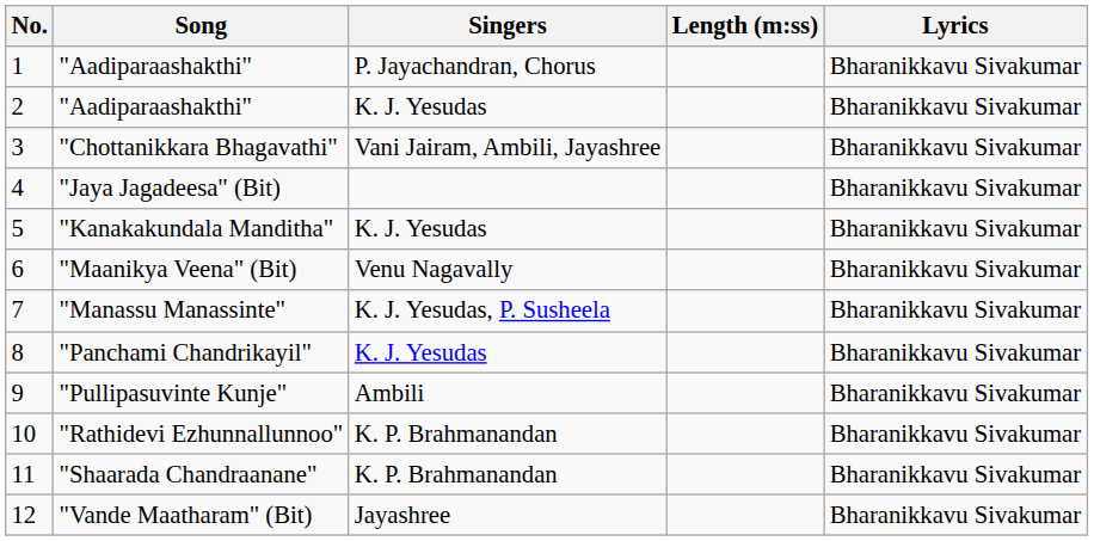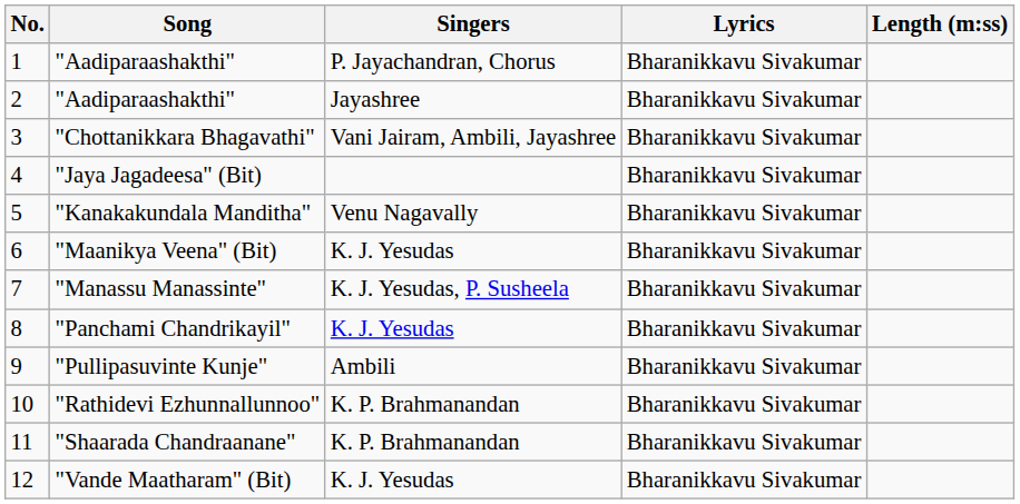 <table class="wikitable" style="font-size:95%;">
 <tr>
 <th>No.</th>
 <th>Song</th>
 <th>Singers</th>
+<th>Lyrics</th>
 <th>Length (m:ss)</th>
-<th>Lyrics</th>
 </tr>
 <tr>
 <td>1</td>
 <td>"Aadiparaashakthi"</td>
 <td>P. Jayachandran, Chorus</td>
+<td>Bharanikkavu Sivakumar</td>
 <td></td>
-<td>Bharanikkavu Sivakumar</td>
 </tr>
 <tr>
 <td>2</td>
 <td>"Aadiparaashakthi"</td>
-<td>K. J. Yesudas</td>
+<td>Jayashree</td>
+<td>Bharanikkavu Sivakumar</td>
 <td></td>
-<td>Bharanikkavu Sivakumar</td>
 </tr>
 <tr>
 <td>3</td>
 <td>"Chottanikkara Bhagavathi"</td>
 <td>Vani Jairam, Ambili, Jayashree</td>
+<td>Bharanikkavu Sivakumar</td>
 <td></td>
-<td>Bharanikkavu Sivakumar</td>
 </tr>
 <tr>
 <td>4</td>
 <td>"Jaya Jagadeesa" (Bit)</td>
 <td></td>
+<td>Bharanikkavu Sivakumar</td>
 <td></td>
-<td>Bharanikkavu Sivakumar</td>
 </tr>
 <tr>
 <td>5</td>
 <td>"Kanakakundala Manditha"</td>
-<td>K. J. Yesudas</td>
+<td>Venu Nagavally</td>
+<td>Bharanikkavu Sivakumar</td>
 <td></td>
-<td>Bharanikkavu Sivakumar</td>
 </tr>
 <tr>
 <td>6</td>
 <td>"Maanikya Veena" (Bit)</td>
-<td>Venu Nagavally</td>
+<td>K. J. Yesudas</td>
+<td>Bharanikkavu Sivakumar</td>
 <td></td>
-<td>Bharanikkavu Sivakumar</td>
 </tr>
 <tr>
 <td>7</td>
 <td>"Manassu Manassinte"</td>
 <td>K. J. Yesudas, <a href='#'>P. Susheela</a></td>
+<td>Bharanikkavu Sivakumar</td>
 <td></td>
-<td>Bharanikkavu Sivakumar</td>
 </tr>
 <tr>
 <td>8</td>
 <td>"Panchami Chandrikayil"</td>
 <td><a href='#'>K. J. Yesudas</a></td>
+<td>Bharanikkavu Sivakumar</td>
 <td></td>
-<td>Bharanikkavu Sivakumar</td>
 </tr>
 <tr>
 <td>9</td>
 <td>"Pullipasuvinte Kunje"</td>
 <td>Ambili</td>
+<td>Bharanikkavu Sivakumar</td>
 <td></td>
-<td>Bharanikkavu Sivakumar</td>
 </tr>
 <tr>
 <td>10</td>
 <td>"Rathidevi Ezhunnallunnoo"</td>
 <td>K. P. Brahmanandan</td>
+<td>Bharanikkavu Sivakumar</td>
 <td></td>
-<td>Bharanikkavu Sivakumar</td>
 </tr>
 <tr>
 <td>11</td>
 <td>"Shaarada Chandraanane"</td>
 <td>K. P. Brahmanandan</td>
+<td>Bharanikkavu Sivakumar</td>
 <td></td>
-<td>Bharanikkavu Sivakumar</td>
 </tr>
 <tr>
 <td>12</td>
 <td>"Vande Maatharam" (Bit)</td>
-<td>Jayashree</td>
+<td>K. J. Yesudas</td>
+<td>Bharanikkavu Sivakumar</td>
 <td></td>
-<td>Bharanikkavu Sivakumar</td>
 </tr>
 </table>
